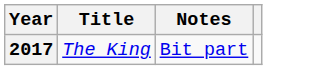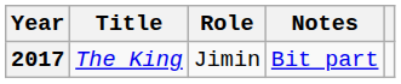 <table class="wikitable plainrowheaders">
 <tr>
 <th scope="col">Year</th>
 <th scope="col">Title</th>
+<th scope="col">Role</th>
 <th scope="col">Notes</th>
 <th scope="col" class="unsortable"></th>
 </tr>
 <tr>
 <th scope="row">2017</th>
 <td><em><a href='#'>The King</a></em></td>
+<td>Jimin</td>
 <td><a href='#'>Bit part</a></td>
 <td style="text-align:center"></td>
 </tr>
 </table>
